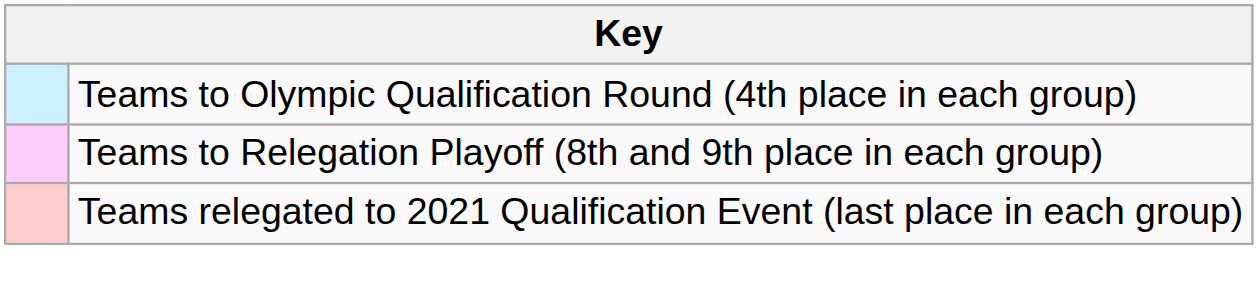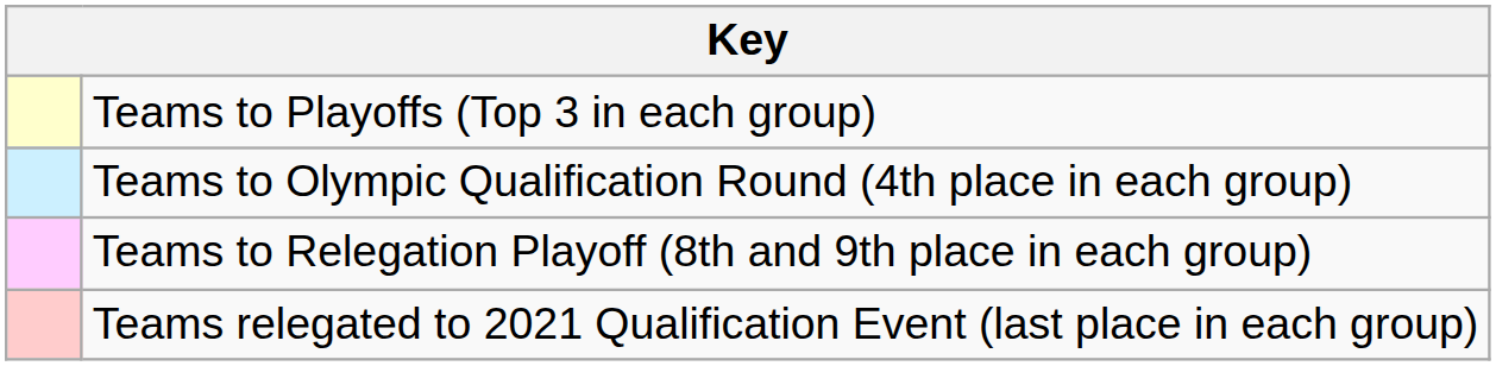 <table class="wikitable" style="text-align: center">
 <tr>
 <th colspan=2>Key</th>
+</tr>
+<tr>
+<td style="background:#ffc; width:20px;"></td>
+<td align=left>Teams to Playoffs (Top 3 in each group)</td>
 </tr>
 <tr>
 <td style="background:#ccf0ff; width:20px;"></td>
 <td align=left>Teams to Olympic Qualification Round (4th place in each group)</td>
 </tr>
 <tr>
 <td style="background:#fcf; width:20px;"></td>
 <td align=left>Teams to Relegation Playoff (8th and 9th place in each group)</td>
 </tr>
 <tr>
 <td style="background:#fcc; width:20px;"></td>
 <td align=left>Teams relegated to 2021 Qualification Event (last place in each group)</td>
 </tr>
 </table>
